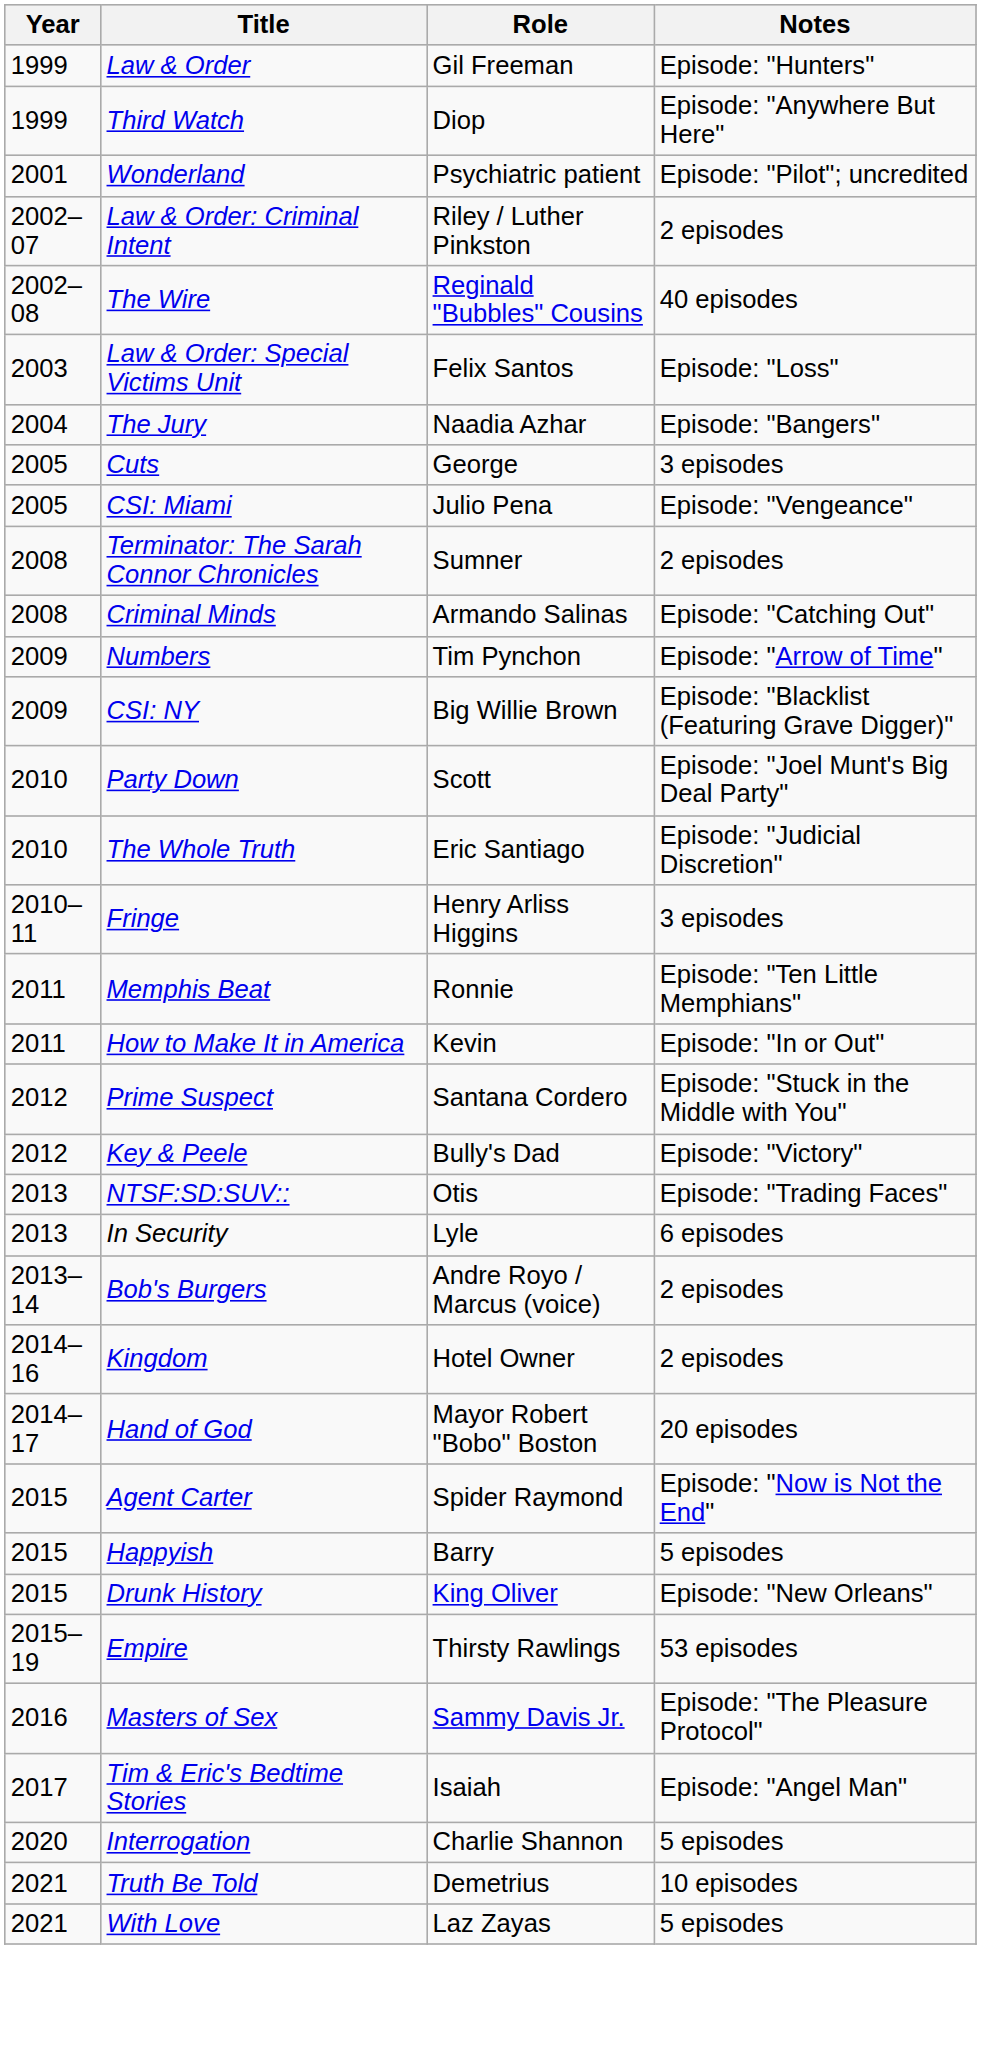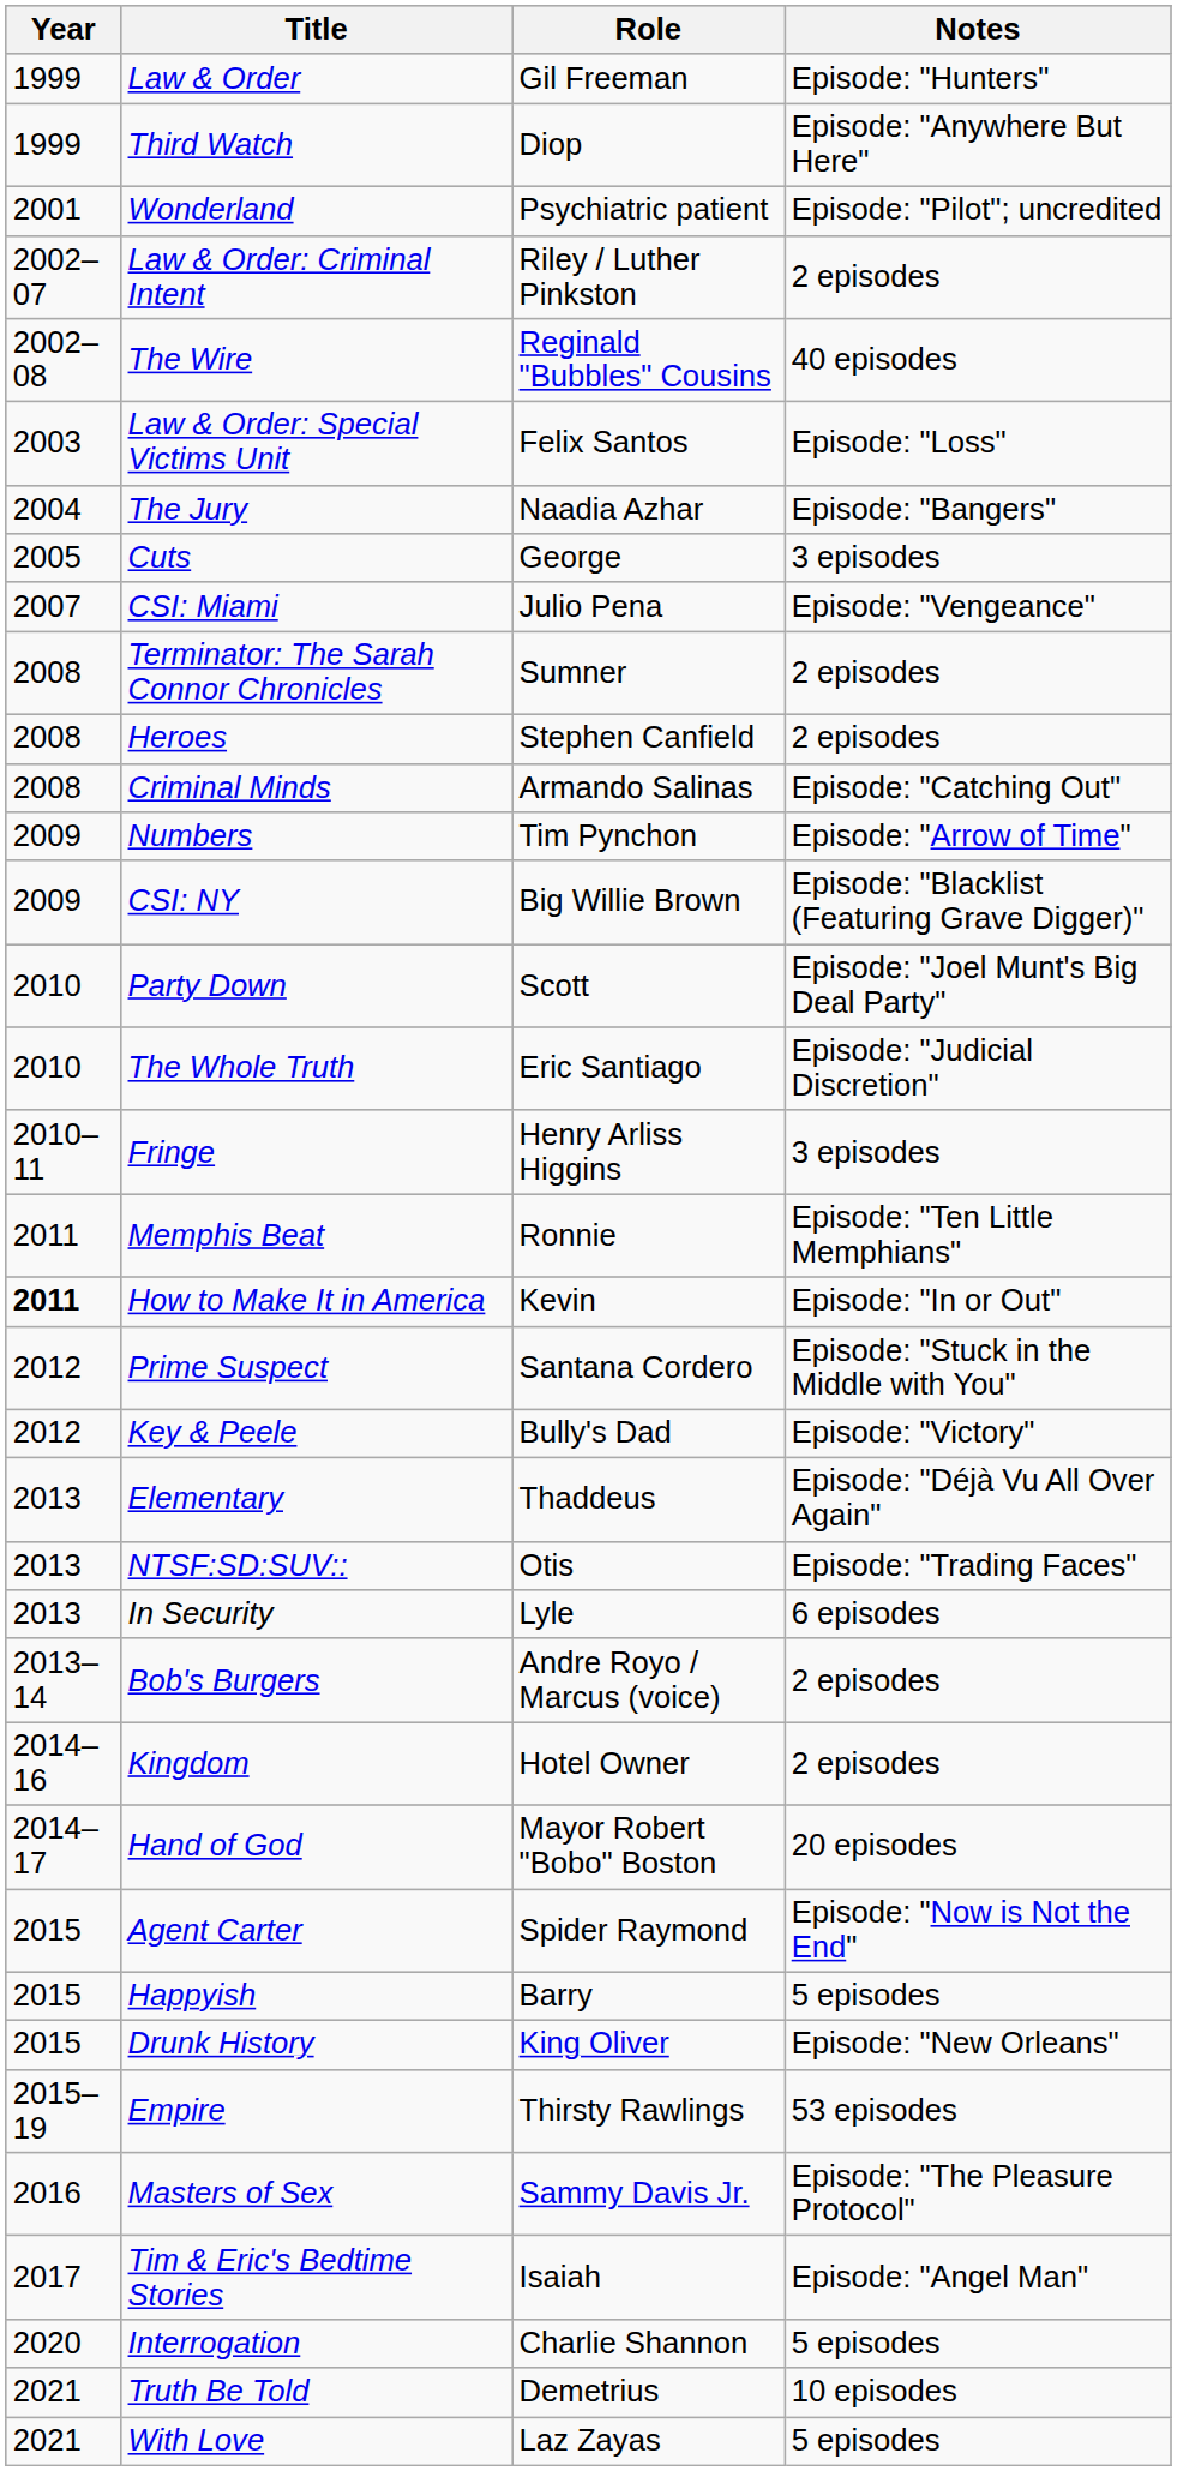 <table class="wikitable sortable">
 <tr>
 <th>Year</th>
 <th>Title</th>
 <th>Role</th>
 <th>Notes</th>
 </tr>
 <tr>
 <td>1999</td>
 <td><em><a href='#'>Law & Order</a></em></td>
 <td>Gil Freeman</td>
 <td>Episode: "Hunters"</td>
 </tr>
 <tr>
 <td>1999</td>
 <td><em><a href='#'>Third Watch</a></em></td>
 <td>Diop</td>
 <td>Episode: "Anywhere But Here"</td>
 </tr>
 <tr>
 <td>2001</td>
 <td><em><a href='#'>Wonderland</a></em></td>
 <td>Psychiatric patient</td>
 <td>Episode: "Pilot"; uncredited</td>
 </tr>
 <tr>
 <td>2002–07</td>
 <td><em><a href='#'>Law & Order: Criminal Intent</a></em></td>
 <td>Riley / Luther Pinkston</td>
 <td>2 episodes</td>
 </tr>
 <tr>
 <td>2002–08</td>
 <td><em><a href='#'>The Wire</a></em></td>
 <td><a href='#'>Reginald "Bubbles" Cousins</a></td>
 <td>40 episodes</td>
 </tr>
 <tr>
 <td>2003</td>
 <td><em><a href='#'>Law & Order: Special Victims Unit</a></em></td>
 <td>Felix Santos</td>
 <td>Episode: "Loss"</td>
 </tr>
 <tr>
 <td>2004</td>
 <td><em><a href='#'>The Jury</a></em></td>
 <td>Naadia Azhar</td>
 <td>Episode: "Bangers"</td>
 </tr>
 <tr>
 <td>2005</td>
 <td><em><a href='#'>Cuts</a></em></td>
 <td>George</td>
 <td>3 episodes</td>
 </tr>
 <tr>
-<td>2005</td>
+<td>2007</td>
 <td><em><a href='#'>CSI: Miami</a></em></td>
 <td>Julio Pena</td>
 <td>Episode: "Vengeance"</td>
 </tr>
 <tr>
 <td>2008</td>
 <td><em><a href='#'>Terminator: The Sarah Connor Chronicles</a></em></td>
 <td>Sumner</td>
+<td>2 episodes</td>
+</tr>
+<tr>
+<td>2008</td>
+<td><em><a href='#'>Heroes</a></em></td>
+<td>Stephen Canfield</td>
 <td>2 episodes</td>
 </tr>
 <tr>
 <td>2008</td>
 <td><em><a href='#'>Criminal Minds</a></em></td>
 <td>Armando Salinas</td>
 <td>Episode: "Catching Out"</td>
 </tr>
 <tr>
 <td>2009</td>
 <td><em><a href='#'>Numbers</a></em></td>
 <td>Tim Pynchon</td>
 <td>Episode: "<a href='#'>Arrow of Time</a>"</td>
 </tr>
 <tr>
 <td>2009</td>
 <td><em><a href='#'>CSI: NY</a></em></td>
 <td>Big Willie Brown</td>
 <td>Episode: "Blacklist (Featuring Grave Digger)"</td>
 </tr>
 <tr>
 <td>2010</td>
 <td><em><a href='#'>Party Down</a></em></td>
 <td>Scott</td>
 <td>Episode: "Joel Munt's Big Deal Party"</td>
 </tr>
 <tr>
 <td>2010</td>
 <td><em><a href='#'>The Whole Truth</a></em></td>
 <td>Eric Santiago</td>
 <td>Episode: "Judicial Discretion"</td>
 </tr>
 <tr>
 <td>2010–11</td>
 <td><em><a href='#'>Fringe</a></em></td>
 <td>Henry Arliss Higgins</td>
 <td>3 episodes</td>
 </tr>
 <tr>
 <td>2011</td>
 <td><em><a href='#'>Memphis Beat</a></em></td>
 <td>Ronnie</td>
 <td>Episode: "Ten Little Memphians"</td>
 </tr>
 <tr>
-<td>2011</td>
+<td><strong>2011</strong></td>
 <td><em><a href='#'>How to Make It in America</a></em></td>
 <td>Kevin</td>
 <td>Episode: "In or Out"</td>
 </tr>
 <tr>
 <td>2012</td>
 <td><em><a href='#'>Prime Suspect</a></em></td>
 <td>Santana Cordero</td>
 <td>Episode: "Stuck in the Middle with You"</td>
 </tr>
 <tr>
 <td>2012</td>
 <td><em><a href='#'>Key & Peele</a></em></td>
 <td>Bully's Dad</td>
 <td>Episode: "Victory"</td>
+</tr>
+<tr>
+<td>2013</td>
+<td><em><a href='#'>Elementary</a></em></td>
+<td>Thaddeus</td>
+<td>Episode: "Déjà Vu All Over Again"</td>
 </tr>
 <tr>
 <td>2013</td>
 <td><em><a href='#'>NTSF:SD:SUV::</a></em></td>
 <td>Otis</td>
 <td>Episode: "Trading Faces"</td>
 </tr>
 <tr>
 <td>2013</td>
 <td><em>In Security</em></td>
 <td>Lyle</td>
 <td>6 episodes</td>
 </tr>
 <tr>
 <td>2013–14</td>
 <td><em><a href='#'>Bob's Burgers</a></em></td>
 <td>Andre Royo / Marcus (voice)</td>
 <td>2 episodes</td>
 </tr>
 <tr>
 <td>2014–16</td>
 <td><em><a href='#'>Kingdom</a></em></td>
 <td>Hotel Owner</td>
 <td>2 episodes</td>
 </tr>
 <tr>
 <td>2014–17</td>
 <td><em><a href='#'>Hand of God</a></em></td>
 <td>Mayor Robert "Bobo" Boston</td>
 <td>20 episodes</td>
 </tr>
 <tr>
 <td>2015</td>
 <td><em><a href='#'>Agent Carter</a></em></td>
 <td>Spider Raymond</td>
 <td>Episode: "<a href='#'>Now is Not the End</a>"</td>
 </tr>
 <tr>
 <td>2015</td>
 <td><em><a href='#'>Happyish</a></em></td>
 <td>Barry</td>
 <td>5 episodes</td>
 </tr>
 <tr>
 <td>2015</td>
 <td><em><a href='#'>Drunk History</a></em></td>
 <td><a href='#'>King Oliver</a></td>
 <td>Episode: "New Orleans"</td>
 </tr>
 <tr>
 <td>2015–19</td>
 <td><em><a href='#'>Empire</a></em></td>
 <td>Thirsty Rawlings</td>
 <td>53 episodes</td>
 </tr>
 <tr>
 <td>2016</td>
 <td><em><a href='#'>Masters of Sex</a></em></td>
 <td><a href='#'>Sammy Davis Jr.</a></td>
 <td>Episode: "The Pleasure Protocol"</td>
 </tr>
 <tr>
 <td>2017</td>
 <td><em><a href='#'>Tim & Eric's Bedtime Stories</a></em></td>
 <td>Isaiah</td>
 <td>Episode: "Angel Man"</td>
 </tr>
 <tr>
 <td>2020</td>
 <td><em><a href='#'>Interrogation</a></em></td>
 <td>Charlie Shannon</td>
 <td>5 episodes</td>
 </tr>
 <tr>
 <td>2021</td>
 <td><em><a href='#'>Truth Be Told</a></em></td>
 <td>Demetrius</td>
 <td>10 episodes</td>
 </tr>
 <tr>
 <td>2021</td>
 <td><em><a href='#'>With Love</a></em></td>
 <td>Laz Zayas</td>
 <td>5 episodes</td>
 </tr>
 </table>
